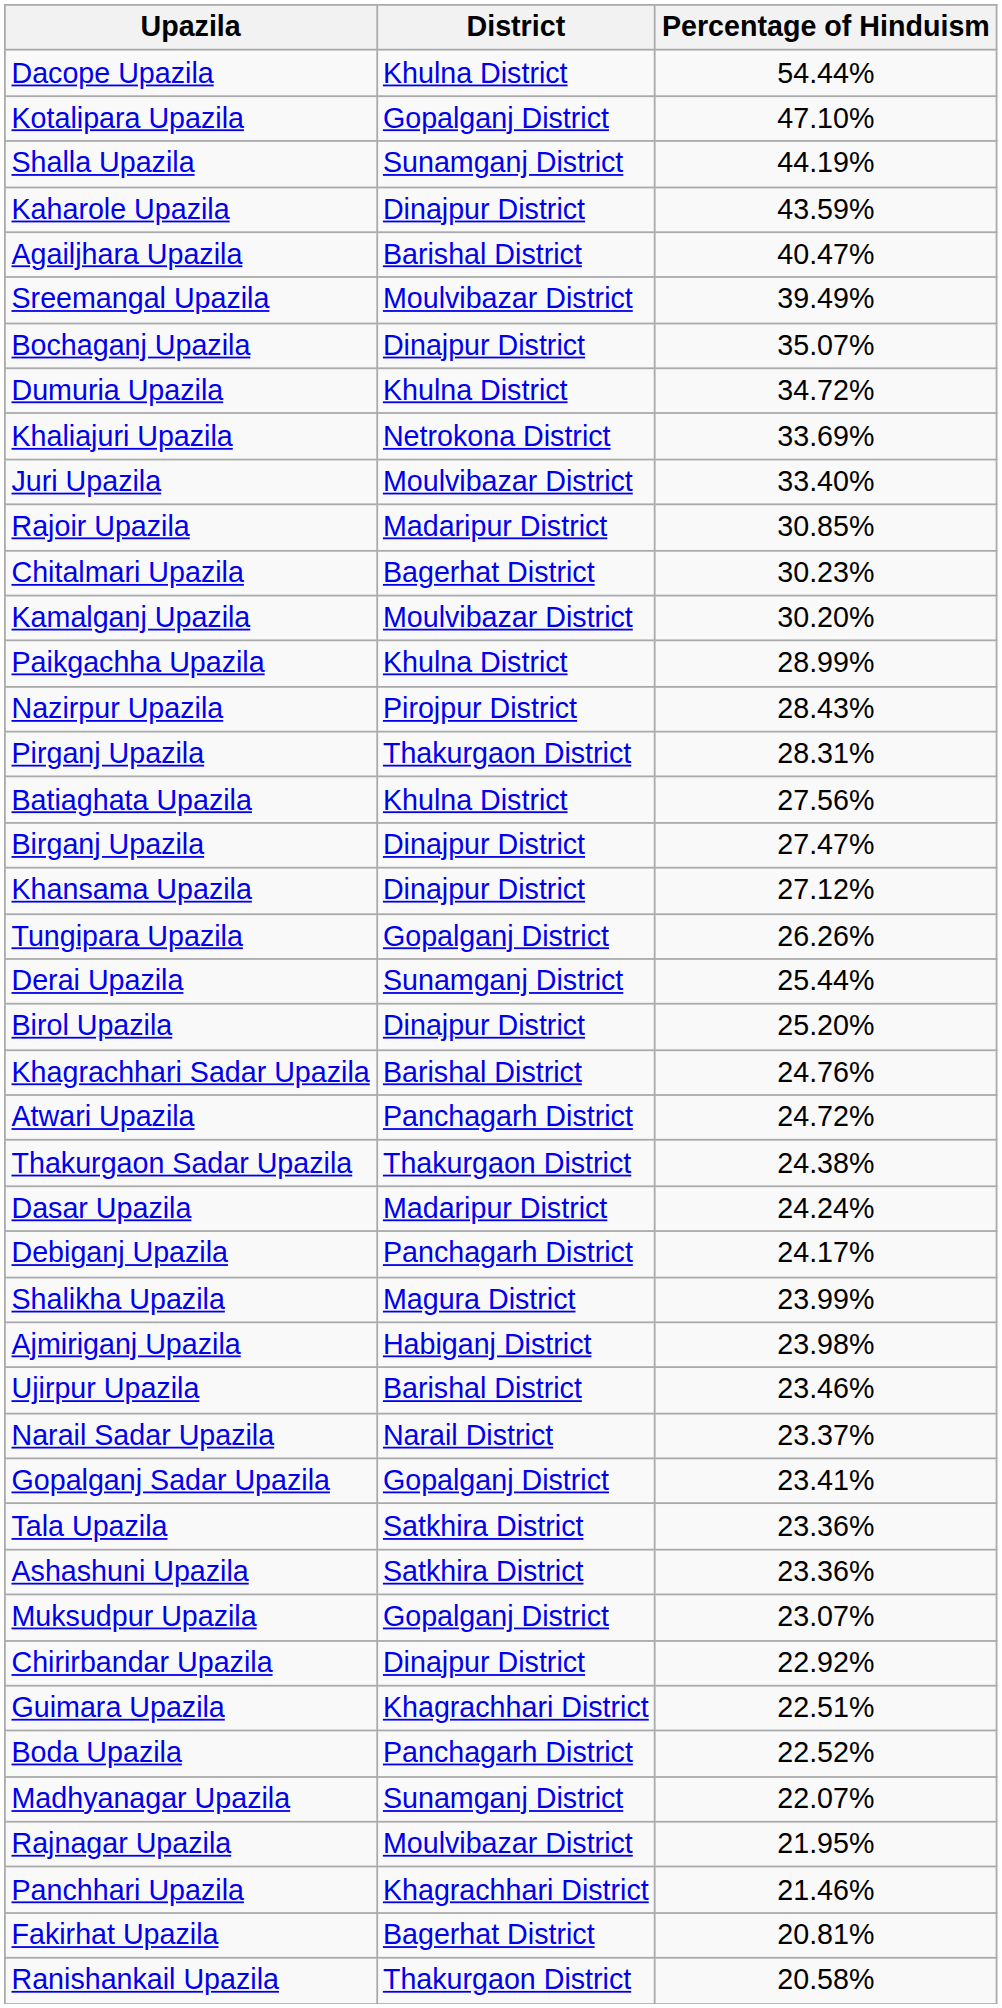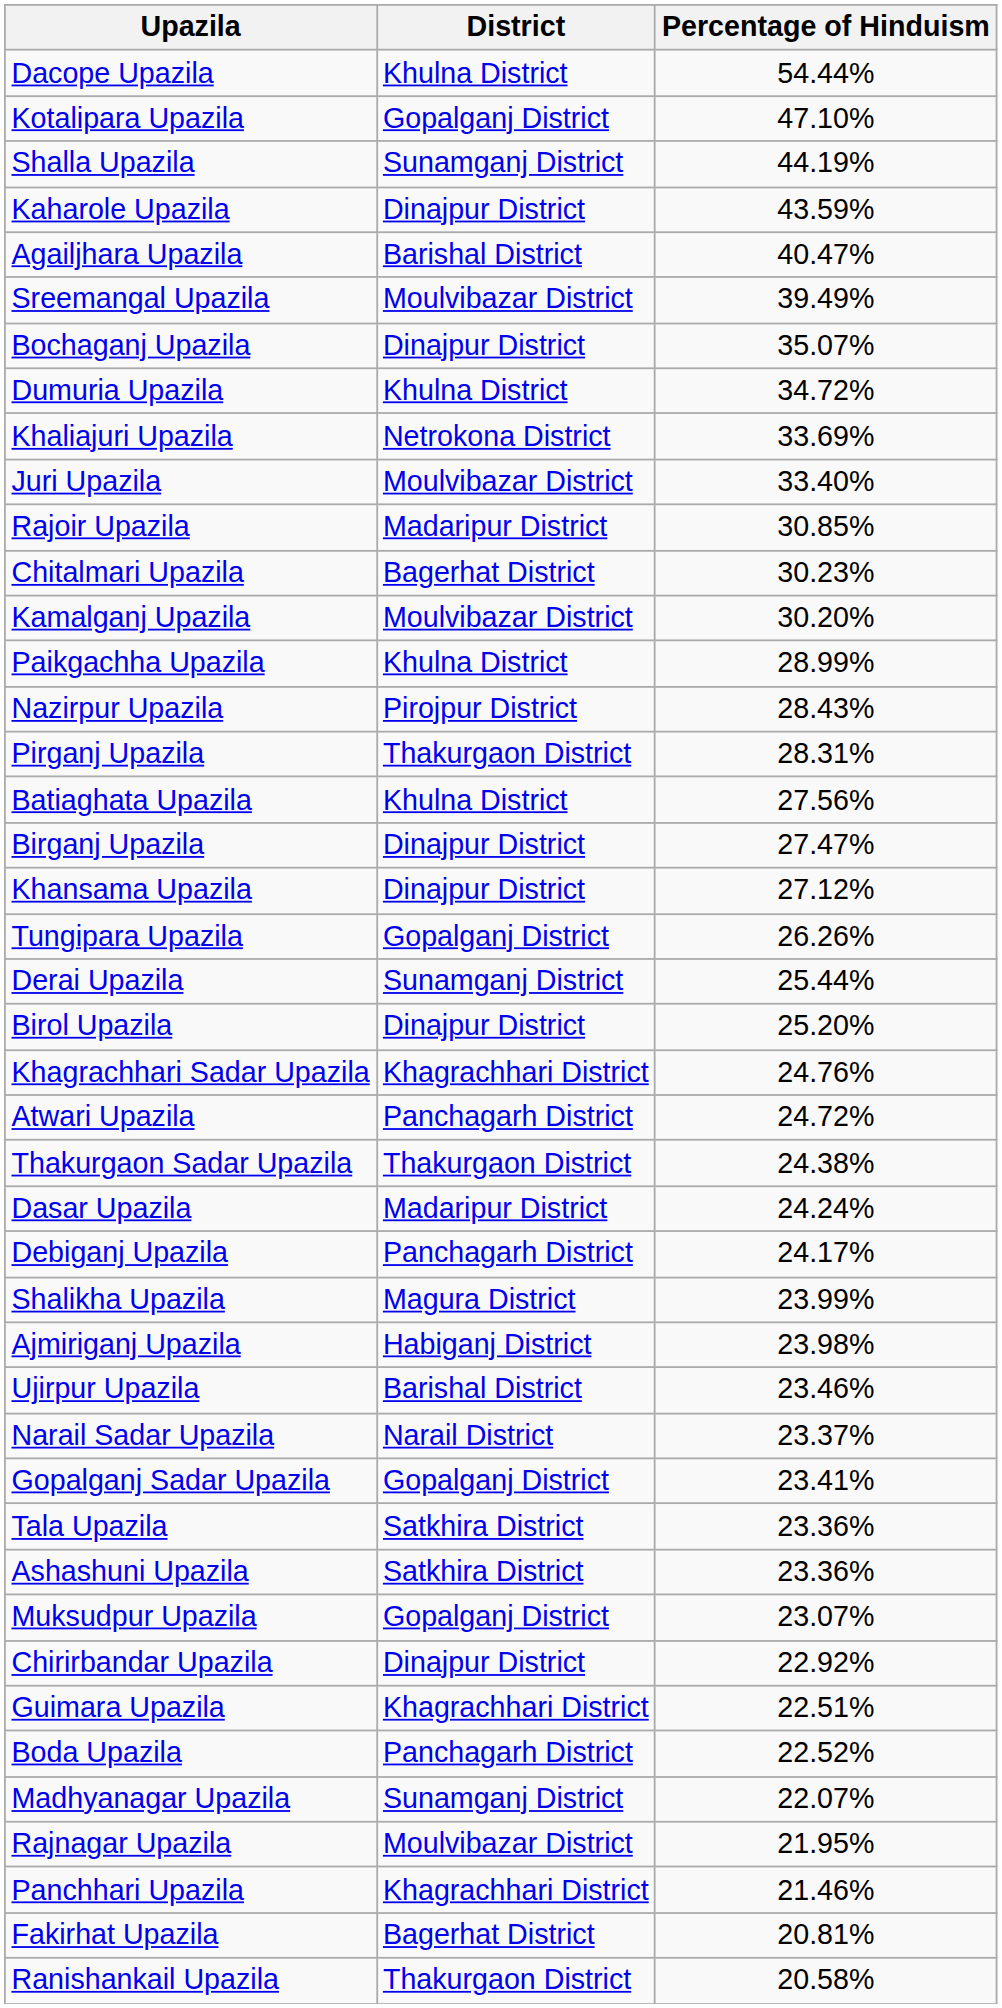 <table class="wikitable sortable static-row-numbers static-row-header-text defaultleft col2right hover-highlight">
 <tr>
 <th>Upazila</th>
 <th>District</th>
 <th>Percentage of Hinduism</th>
 </tr>
 <tr>
 <td><a href='#'>Dacope Upazila</a></td>
 <td><a href='#'>Khulna District</a></td>
 <td align=center>54.44%</td>
 </tr>
 <tr>
 <td><a href='#'>Kotalipara Upazila</a></td>
 <td><a href='#'>Gopalganj District</a></td>
 <td align=center>47.10%</td>
 </tr>
 <tr>
 <td><a href='#'>Shalla Upazila</a></td>
 <td><a href='#'>Sunamganj District</a></td>
 <td align=center>44.19%</td>
 </tr>
 <tr>
 <td><a href='#'>Kaharole Upazila</a></td>
 <td><a href='#'>Dinajpur District</a></td>
 <td align=center>43.59%</td>
 </tr>
 <tr>
 <td><a href='#'>Agailjhara Upazila</a></td>
 <td><a href='#'>Barishal District</a></td>
 <td align=center>40.47%</td>
 </tr>
 <tr>
 <td><a href='#'>Sreemangal Upazila</a></td>
 <td><a href='#'>Moulvibazar District</a></td>
 <td align=center>39.49%</td>
 </tr>
 <tr>
 <td><a href='#'>Bochaganj Upazila</a></td>
 <td><a href='#'>Dinajpur District</a></td>
 <td align=center>35.07%</td>
 </tr>
 <tr>
 <td><a href='#'>Dumuria Upazila</a></td>
 <td><a href='#'>Khulna District</a></td>
 <td align=center>34.72%</td>
 </tr>
 <tr>
 <td><a href='#'>Khaliajuri Upazila</a></td>
 <td><a href='#'>Netrokona District</a></td>
 <td align=center>33.69%</td>
 </tr>
 <tr>
 <td><a href='#'>Juri Upazila</a></td>
 <td><a href='#'>Moulvibazar District</a></td>
 <td align=center>33.40%</td>
 </tr>
 <tr>
 <td><a href='#'>Rajoir Upazila</a></td>
 <td><a href='#'>Madaripur District</a></td>
 <td align=center>30.85%</td>
 </tr>
 <tr>
 <td><a href='#'>Chitalmari Upazila</a></td>
 <td><a href='#'>Bagerhat District</a></td>
 <td align=center>30.23%</td>
 </tr>
 <tr>
 <td><a href='#'>Kamalganj Upazila</a></td>
 <td><a href='#'>Moulvibazar District</a></td>
 <td align=center>30.20%</td>
 </tr>
 <tr>
 <td><a href='#'>Paikgachha Upazila</a></td>
 <td><a href='#'>Khulna District</a></td>
 <td align=center>28.99%</td>
 </tr>
 <tr>
 <td><a href='#'>Nazirpur Upazila</a></td>
 <td><a href='#'>Pirojpur District</a></td>
 <td align=center>28.43%</td>
 </tr>
 <tr>
 <td><a href='#'>Pirganj Upazila</a></td>
 <td><a href='#'>Thakurgaon District</a></td>
 <td align=center>28.31%</td>
 </tr>
 <tr>
 <td><a href='#'>Batiaghata Upazila</a></td>
 <td><a href='#'>Khulna District</a></td>
 <td align=center>27.56%</td>
 </tr>
 <tr>
 <td><a href='#'>Birganj Upazila</a></td>
 <td><a href='#'>Dinajpur District</a></td>
 <td align=center>27.47%</td>
 </tr>
 <tr>
 <td><a href='#'>Khansama Upazila</a></td>
 <td><a href='#'>Dinajpur District</a></td>
 <td align=center>27.12%</td>
 </tr>
 <tr>
 <td><a href='#'>Tungipara Upazila</a></td>
 <td><a href='#'>Gopalganj District</a></td>
 <td align=center>26.26%</td>
 </tr>
 <tr>
 <td><a href='#'>Derai Upazila</a></td>
 <td><a href='#'>Sunamganj District</a></td>
 <td align=center>25.44%</td>
 </tr>
 <tr>
 <td><a href='#'>Birol Upazila</a></td>
 <td><a href='#'>Dinajpur District</a></td>
 <td align=center>25.20%</td>
 </tr>
 <tr>
 <td><a href='#'>Khagrachhari Sadar Upazila</a></td>
-<td><a href='#'>Barishal District</a></td>
+<td><a href='#'>Khagrachhari District</a></td>
 <td align=center>24.76%</td>
 </tr>
 <tr>
 <td><a href='#'>Atwari Upazila</a></td>
 <td><a href='#'>Panchagarh District</a></td>
 <td align=center>24.72%</td>
 </tr>
 <tr>
 <td><a href='#'>Thakurgaon Sadar Upazila</a></td>
 <td><a href='#'>Thakurgaon District</a></td>
 <td align=center>24.38%</td>
 </tr>
 <tr>
 <td><a href='#'>Dasar Upazila</a></td>
 <td><a href='#'>Madaripur District</a></td>
 <td align=center>24.24%</td>
 </tr>
 <tr>
 <td><a href='#'>Debiganj Upazila</a></td>
 <td><a href='#'>Panchagarh District</a></td>
 <td align=center>24.17%</td>
 </tr>
 <tr>
 <td><a href='#'>Shalikha Upazila</a></td>
 <td><a href='#'>Magura District</a></td>
 <td align=center>23.99%</td>
 </tr>
 <tr>
 <td><a href='#'>Ajmiriganj Upazila</a></td>
 <td><a href='#'>Habiganj District</a></td>
 <td align=center>23.98%</td>
 </tr>
 <tr>
 <td><a href='#'>Ujirpur Upazila</a></td>
 <td><a href='#'>Barishal District</a></td>
 <td align=center>23.46%</td>
 </tr>
 <tr>
 <td><a href='#'>Narail Sadar Upazila</a></td>
 <td><a href='#'>Narail District</a></td>
 <td align=center>23.37%</td>
 </tr>
 <tr>
 <td><a href='#'>Gopalganj Sadar Upazila</a></td>
 <td><a href='#'>Gopalganj District</a></td>
 <td align=center>23.41%</td>
 </tr>
 <tr>
 <td><a href='#'>Tala Upazila</a></td>
 <td><a href='#'>Satkhira District</a></td>
 <td align=center>23.36%</td>
 </tr>
 <tr>
 <td><a href='#'>Ashashuni Upazila</a></td>
 <td><a href='#'>Satkhira District</a></td>
 <td align=center>23.36%</td>
 </tr>
 <tr>
 <td><a href='#'>Muksudpur Upazila</a></td>
 <td><a href='#'>Gopalganj District</a></td>
 <td align=center>23.07%</td>
 </tr>
 <tr>
 <td><a href='#'>Chirirbandar Upazila</a></td>
 <td><a href='#'>Dinajpur District</a></td>
 <td align=center>22.92%</td>
 </tr>
 <tr>
 <td><a href='#'>Guimara Upazila</a></td>
 <td><a href='#'>Khagrachhari District</a></td>
 <td align=center>22.51%</td>
 </tr>
 <tr>
 <td><a href='#'>Boda Upazila</a></td>
 <td><a href='#'>Panchagarh District</a></td>
 <td align=center>22.52%</td>
 </tr>
 <tr>
 <td><a href='#'>Madhyanagar Upazila</a></td>
 <td><a href='#'>Sunamganj District</a></td>
 <td align=center>22.07%</td>
 </tr>
 <tr>
 <td><a href='#'>Rajnagar Upazila</a></td>
 <td><a href='#'>Moulvibazar District</a></td>
 <td align=center>21.95%</td>
 </tr>
 <tr>
 <td><a href='#'>Panchhari Upazila</a></td>
 <td><a href='#'>Khagrachhari District</a></td>
 <td align=center>21.46%</td>
 </tr>
 <tr>
 <td><a href='#'>Fakirhat Upazila</a></td>
 <td><a href='#'>Bagerhat District</a></td>
 <td align=center>20.81%</td>
 </tr>
 <tr>
 <td><a href='#'>Ranishankail Upazila</a></td>
 <td><a href='#'>Thakurgaon District</a></td>
 <td align=center>20.58%</td>
 </tr>
 <tr>
 </tr>
 </table>
